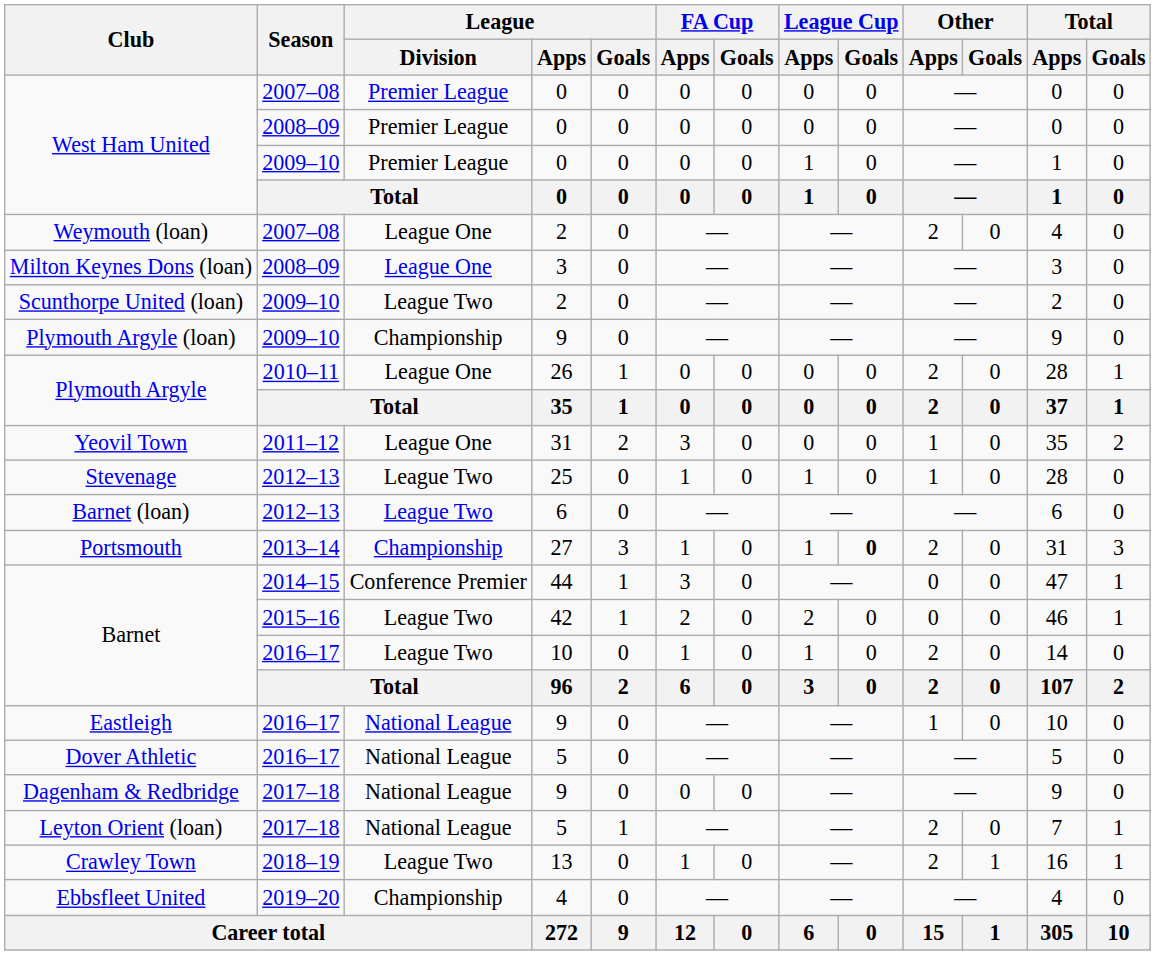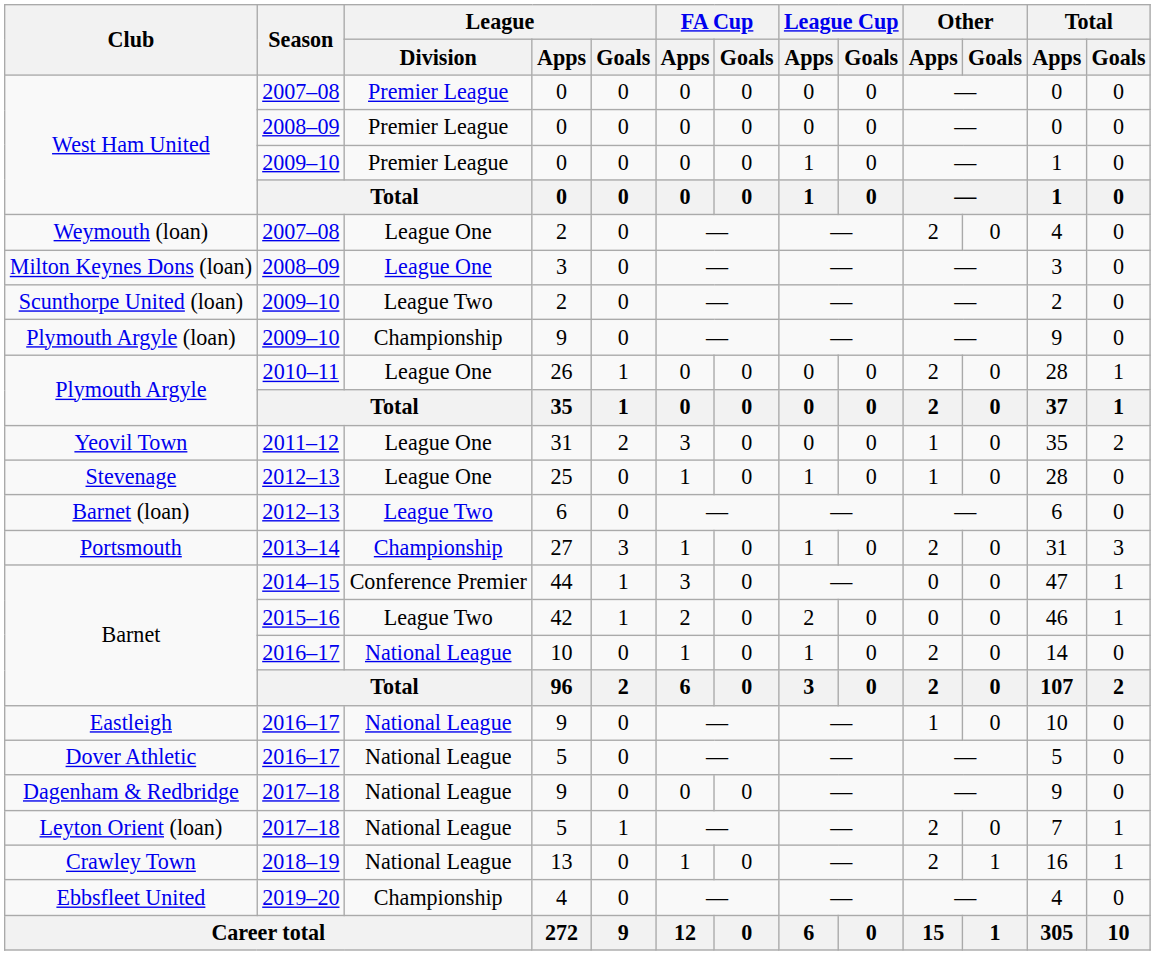 <table class="wikitable" style="text-align: center;">
 <tr>
 <th rowspan="2">Club</th>
 <th rowspan="2">Season</th>
 <th colspan="3">League</th>
 <th colspan="2"><a href='#'>FA Cup</a></th>
 <th colspan="2"><a href='#'>League Cup</a></th>
 <th colspan="2">Other</th>
 <th colspan="2">Total</th>
 </tr>
 <tr>
 <th>Division</th>
 <th>Apps</th>
 <th>Goals</th>
 <th>Apps</th>
 <th>Goals</th>
 <th>Apps</th>
 <th>Goals</th>
 <th>Apps</th>
 <th>Goals</th>
 <th>Apps</th>
 <th>Goals</th>
 </tr>
 <tr>
 <td rowspan="4"><a href='#'>West Ham United</a></td>
 <td><a href='#'>2007–08</a></td>
 <td><a href='#'>Premier League</a></td>
 <td>0</td>
 <td>0</td>
 <td>0</td>
 <td>0</td>
 <td>0</td>
 <td>0</td>
 <td colspan="2">—</td>
 <td>0</td>
 <td>0</td>
 </tr>
 <tr>
 <td><a href='#'>2008–09</a></td>
 <td>Premier League</td>
 <td>0</td>
 <td>0</td>
 <td>0</td>
 <td>0</td>
 <td>0</td>
 <td>0</td>
 <td colspan="2">—</td>
 <td>0</td>
 <td>0</td>
 </tr>
 <tr>
 <td><a href='#'>2009–10</a></td>
 <td>Premier League</td>
 <td>0</td>
 <td>0</td>
 <td>0</td>
 <td>0</td>
 <td>1</td>
 <td>0</td>
 <td colspan="2">—</td>
 <td>1</td>
 <td>0</td>
 </tr>
 <tr>
 <th colspan=2>Total</th>
 <th>0</th>
 <th>0</th>
 <th>0</th>
 <th>0</th>
 <th>1</th>
 <th>0</th>
 <th colspan="2">—</th>
 <th>1</th>
 <th>0</th>
 </tr>
 <tr>
 <td><a href='#'>Weymouth</a> (loan)</td>
 <td><a href='#'>2007–08</a></td>
 <td>League One</td>
 <td>2</td>
 <td>0</td>
 <td colspan="2">—</td>
 <td colspan="2">—</td>
 <td>2</td>
 <td>0</td>
 <td>4</td>
 <td>0</td>
 </tr>
 <tr>
 <td><a href='#'>Milton Keynes Dons</a> (loan)</td>
 <td><a href='#'>2008–09</a></td>
 <td><a href='#'>League One</a></td>
 <td>3</td>
 <td>0</td>
 <td colspan="2">—</td>
 <td colspan="2">—</td>
 <td colspan="2">—</td>
 <td>3</td>
 <td>0</td>
 </tr>
 <tr>
 <td><a href='#'>Scunthorpe United</a> (loan)</td>
 <td><a href='#'>2009–10</a></td>
 <td>League Two</td>
 <td>2</td>
 <td>0</td>
 <td colspan="2">—</td>
 <td colspan="2">—</td>
 <td colspan="2">—</td>
 <td>2</td>
 <td>0</td>
 </tr>
 <tr>
 <td><a href='#'>Plymouth Argyle</a> (loan)</td>
 <td><a href='#'>2009–10</a></td>
 <td>Championship</td>
 <td>9</td>
 <td>0</td>
 <td colspan="2">—</td>
 <td colspan="2">—</td>
 <td colspan="2">—</td>
 <td>9</td>
 <td>0</td>
 </tr>
 <tr>
 <td rowspan="2"><a href='#'>Plymouth Argyle</a></td>
 <td><a href='#'>2010–11</a></td>
 <td>League One</td>
 <td>26</td>
 <td>1</td>
 <td>0</td>
 <td>0</td>
 <td>0</td>
 <td>0</td>
 <td>2</td>
 <td>0</td>
 <td>28</td>
 <td>1</td>
 </tr>
 <tr>
 <th colspan=2>Total</th>
 <th>35</th>
 <th>1</th>
 <th>0</th>
 <th>0</th>
 <th>0</th>
 <th>0</th>
 <th>2</th>
 <th>0</th>
 <th>37</th>
 <th>1</th>
 </tr>
 <tr>
 <td><a href='#'>Yeovil Town</a></td>
 <td><a href='#'>2011–12</a></td>
 <td>League One</td>
 <td>31</td>
 <td>2</td>
 <td>3</td>
 <td>0</td>
 <td>0</td>
 <td>0</td>
 <td>1</td>
 <td>0</td>
 <td>35</td>
 <td>2</td>
 </tr>
 <tr>
 <td><a href='#'>Stevenage</a></td>
 <td><a href='#'>2012–13</a></td>
-<td>League Two</td>
+<td>League One</td>
 <td>25</td>
 <td>0</td>
 <td>1</td>
 <td>0</td>
 <td>1</td>
 <td>0</td>
 <td>1</td>
 <td>0</td>
 <td>28</td>
 <td>0</td>
 </tr>
 <tr>
 <td><a href='#'>Barnet</a> (loan)</td>
 <td><a href='#'>2012–13</a></td>
 <td><a href='#'>League Two</a></td>
 <td>6</td>
 <td>0</td>
 <td colspan="2">—</td>
 <td colspan="2">—</td>
 <td colspan="2">—</td>
 <td>6</td>
 <td>0</td>
 </tr>
 <tr>
 <td><a href='#'>Portsmouth</a></td>
 <td><a href='#'>2013–14</a></td>
 <td><a href='#'>Championship</a></td>
 <td>27</td>
 <td>3</td>
 <td>1</td>
 <td>0</td>
 <td>1</td>
-<td><strong>0</strong></td>
+<td>0</td>
 <td>2</td>
 <td>0</td>
 <td>31</td>
 <td>3</td>
 </tr>
 <tr>
 <td rowspan="4">Barnet</td>
 <td><a href='#'>2014–15</a></td>
 <td>Conference Premier</td>
 <td>44</td>
 <td>1</td>
 <td>3</td>
 <td>0</td>
 <td colspan="2">—</td>
 <td>0</td>
 <td>0</td>
 <td>47</td>
 <td>1</td>
 </tr>
 <tr>
 <td><a href='#'>2015–16</a></td>
 <td>League Two</td>
 <td>42</td>
 <td>1</td>
 <td>2</td>
 <td>0</td>
 <td>2</td>
 <td>0</td>
 <td>0</td>
 <td>0</td>
 <td>46</td>
 <td>1</td>
 </tr>
 <tr>
 <td><a href='#'>2016–17</a></td>
-<td>League Two</td>
+<td><a href='#'>National League</a></td>
 <td>10</td>
 <td>0</td>
 <td>1</td>
 <td>0</td>
 <td>1</td>
 <td>0</td>
 <td>2</td>
 <td>0</td>
 <td>14</td>
 <td>0</td>
 </tr>
 <tr>
 <th colspan=2>Total</th>
 <th>96</th>
 <th>2</th>
 <th>6</th>
 <th>0</th>
 <th>3</th>
 <th>0</th>
 <th>2</th>
 <th>0</th>
 <th>107</th>
 <th>2</th>
 </tr>
 <tr>
 <td><a href='#'>Eastleigh</a></td>
 <td><a href='#'>2016–17</a></td>
 <td><a href='#'>National League</a></td>
 <td>9</td>
 <td>0</td>
 <td colspan="2">—</td>
 <td colspan="2">—</td>
 <td>1</td>
 <td>0</td>
 <td>10</td>
 <td>0</td>
 </tr>
 <tr>
 <td><a href='#'>Dover Athletic</a></td>
 <td><a href='#'>2016–17</a></td>
 <td>National League</td>
 <td>5</td>
 <td>0</td>
 <td colspan="2">—</td>
 <td colspan="2">—</td>
 <td colspan="2">—</td>
 <td>5</td>
 <td>0</td>
 </tr>
 <tr>
 <td><a href='#'>Dagenham & Redbridge</a></td>
 <td><a href='#'>2017–18</a></td>
 <td>National League</td>
 <td>9</td>
 <td>0</td>
 <td>0</td>
 <td>0</td>
 <td colspan="2">—</td>
 <td colspan="2">—</td>
 <td>9</td>
 <td>0</td>
 </tr>
 <tr>
 <td><a href='#'>Leyton Orient</a> (loan)</td>
 <td><a href='#'>2017–18</a></td>
 <td>National League</td>
 <td>5</td>
 <td>1</td>
 <td colspan="2">—</td>
 <td colspan="2">—</td>
 <td>2</td>
 <td>0</td>
 <td>7</td>
 <td>1</td>
 </tr>
 <tr>
 <td><a href='#'>Crawley Town</a></td>
 <td><a href='#'>2018–19</a></td>
-<td>League Two</td>
+<td>National League</td>
 <td>13</td>
 <td>0</td>
 <td>1</td>
 <td>0</td>
 <td colspan="2">—</td>
 <td>2</td>
 <td>1</td>
 <td>16</td>
 <td>1</td>
 </tr>
 <tr>
 <td><a href='#'>Ebbsfleet United</a></td>
 <td><a href='#'>2019–20</a></td>
 <td>Championship</td>
 <td>4</td>
 <td>0</td>
 <td colspan="2">—</td>
 <td colspan="2">—</td>
 <td colspan="2">—</td>
 <td>4</td>
 <td>0</td>
 </tr>
 <tr>
 <th colspan="3">Career total</th>
 <th>272</th>
 <th>9</th>
 <th>12</th>
 <th>0</th>
 <th>6</th>
 <th>0</th>
 <th>15</th>
 <th>1</th>
 <th>305</th>
 <th>10</th>
 </tr>
 </table>
